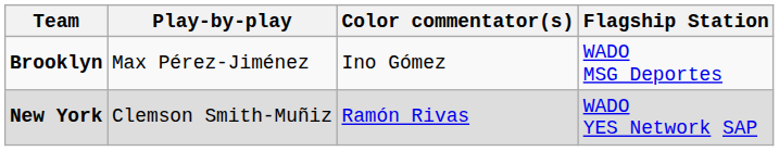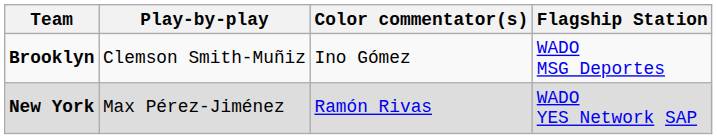 <table class="wikitable">
 <tr>
 <th>Team</th>
 <th>Play-by-play</th>
 <th>Color commentator(s)</th>
 <th>Flagship Station</th>
 </tr>
 <tr>
 <td><strong>Brooklyn</strong></td>
-<td>Max Pérez-Jiménez</td>
+<td>Clemson Smith-Muñiz</td>
 <td>Ino Gómez</td>
 <td><a href='#'>WADO</a><br><a href='#'>MSG Deportes</a></td>
 </tr>
 <tr style="background:#ddd;">
 <td><strong>New York</strong></td>
-<td>Clemson Smith-Muñiz</td>
+<td>Max Pérez-Jiménez</td>
 <td><a href='#'>Ramón Rivas</a></td>
 <td><a href='#'>WADO</a><br><a href='#'>YES Network</a> <a href='#'>SAP</a></td>
 </tr>
 </table>
